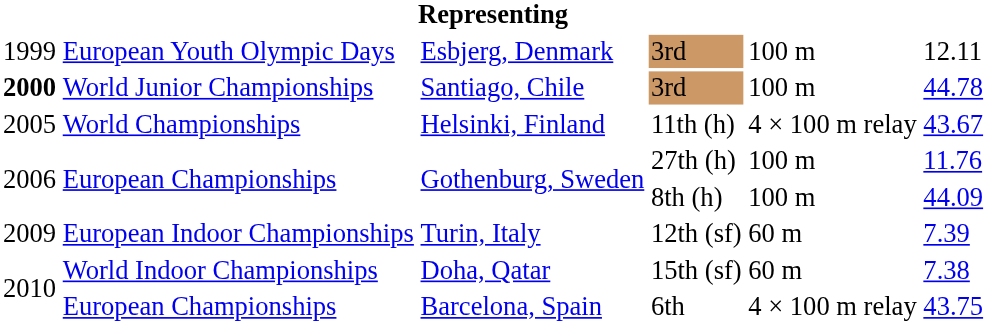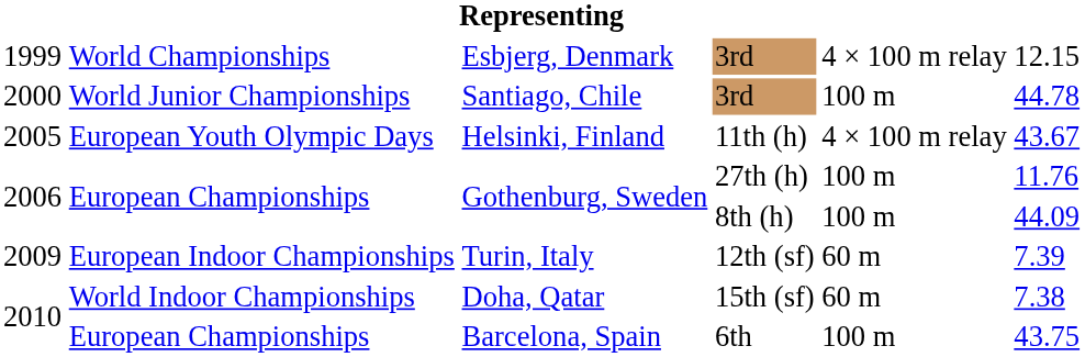 <table>
 <tr>
 <th colspan="6">Representing </th>
 </tr>
 <tr>
 <td>1999</td>
-<td><a href='#'>European Youth Olympic Days</a></td>
+<td><a href='#'>World Championships</a></td>
 <td><a href='#'>Esbjerg, Denmark</a></td>
 <td bgcolor=cc9966>3rd</td>
-<td>100 m</td>
-<td>12.11</td>
+<td>4 × 100 m relay</td>
+<td>12.15</td>
 </tr>
 <tr>
-<td><strong>2000</strong></td>
+<td>2000</td>
 <td><a href='#'>World Junior Championships</a></td>
 <td><a href='#'>Santiago, Chile</a></td>
 <td bgcolor=cc9966>3rd</td>
 <td>100 m</td>
 <td><a href='#'>44.78</a></td>
 </tr>
 <tr>
 <td>2005</td>
-<td><a href='#'>World Championships</a></td>
+<td><a href='#'>European Youth Olympic Days</a></td>
 <td><a href='#'>Helsinki, Finland</a></td>
 <td>11th (h)</td>
 <td>4 × 100 m relay</td>
 <td><a href='#'>43.67</a></td>
 </tr>
 <tr>
 <td rowspan=2>2006</td>
 <td rowspan=2><a href='#'>European Championships</a></td>
 <td rowspan=2><a href='#'>Gothenburg, Sweden</a></td>
 <td>27th (h)</td>
 <td>100 m</td>
 <td><a href='#'>11.76</a></td>
 </tr>
 <tr>
 <td>8th (h)</td>
 <td>100 m</td>
 <td><a href='#'>44.09</a></td>
 </tr>
 <tr>
 <td>2009</td>
 <td><a href='#'>European Indoor Championships</a></td>
 <td><a href='#'>Turin, Italy</a></td>
 <td>12th (sf)</td>
 <td>60 m</td>
 <td><a href='#'>7.39</a></td>
 </tr>
 <tr>
 <td rowspan=5>2010</td>
 <td><a href='#'>World Indoor Championships</a></td>
 <td><a href='#'>Doha, Qatar</a></td>
 <td>15th (sf)</td>
 <td>60 m</td>
 <td><a href='#'>7.38</a></td>
 </tr>
 <tr>
 <td><a href='#'>European Championships</a></td>
 <td><a href='#'>Barcelona, Spain</a></td>
 <td>6th</td>
-<td>4 × 100 m relay</td>
+<td>100 m</td>
 <td><a href='#'>43.75</a></td>
 </tr>
 </table>
